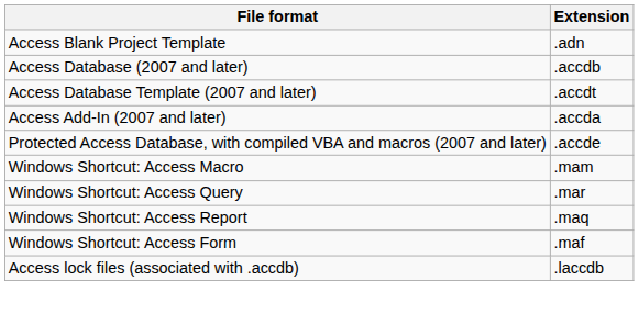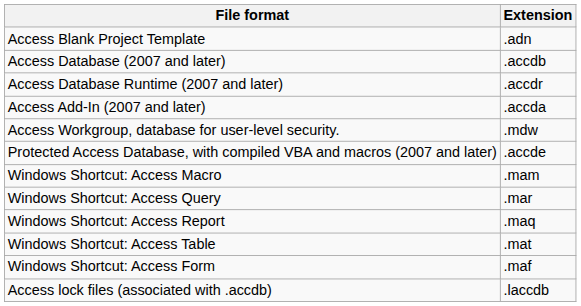 <table class="wikitable" sortable">
 <tr>
 <th scope="col">File format</th>
 <th scope="col">Extension</th>
 </tr>
 <tr>
 <td>Access Blank Project Template</td>
 <td>.adn</td>
 </tr>
 <tr>
 <td>Access Database (2007 and later)</td>
 <td>.accdb</td>
 </tr>
 <tr>
-<td>Access Database Template (2007 and later)</td>
-<td>.accdt</td>
+<td>Access Database Runtime (2007 and later)</td>
+<td>.accdr</td>
 </tr>
 <tr>
 <td>Access Add-In (2007 and later)</td>
 <td>.accda</td>
+</tr>
+<tr>
+<td>Access Workgroup, database for user-level security.</td>
+<td>.mdw</td>
 </tr>
 <tr>
 <td>Protected Access Database, with compiled VBA and macros (2007 and later)</td>
 <td>.accde</td>
 </tr>
 <tr>
 <td>Windows Shortcut: Access Macro</td>
 <td>.mam</td>
 </tr>
 <tr>
 <td>Windows Shortcut: Access Query</td>
 <td>.mar</td>
 </tr>
 <tr>
 <td>Windows Shortcut: Access Report</td>
 <td>.maq</td>
 </tr>
 <tr>
+<td>Windows Shortcut: Access Table</td>
+<td>.mat</td>
+</tr>
+<tr>
 <td>Windows Shortcut: Access Form</td>
 <td>.maf</td>
 </tr>
 <tr>
 <td>Access lock files (associated with .accdb)</td>
 <td>.laccdb</td>
 </tr>
 </table>
